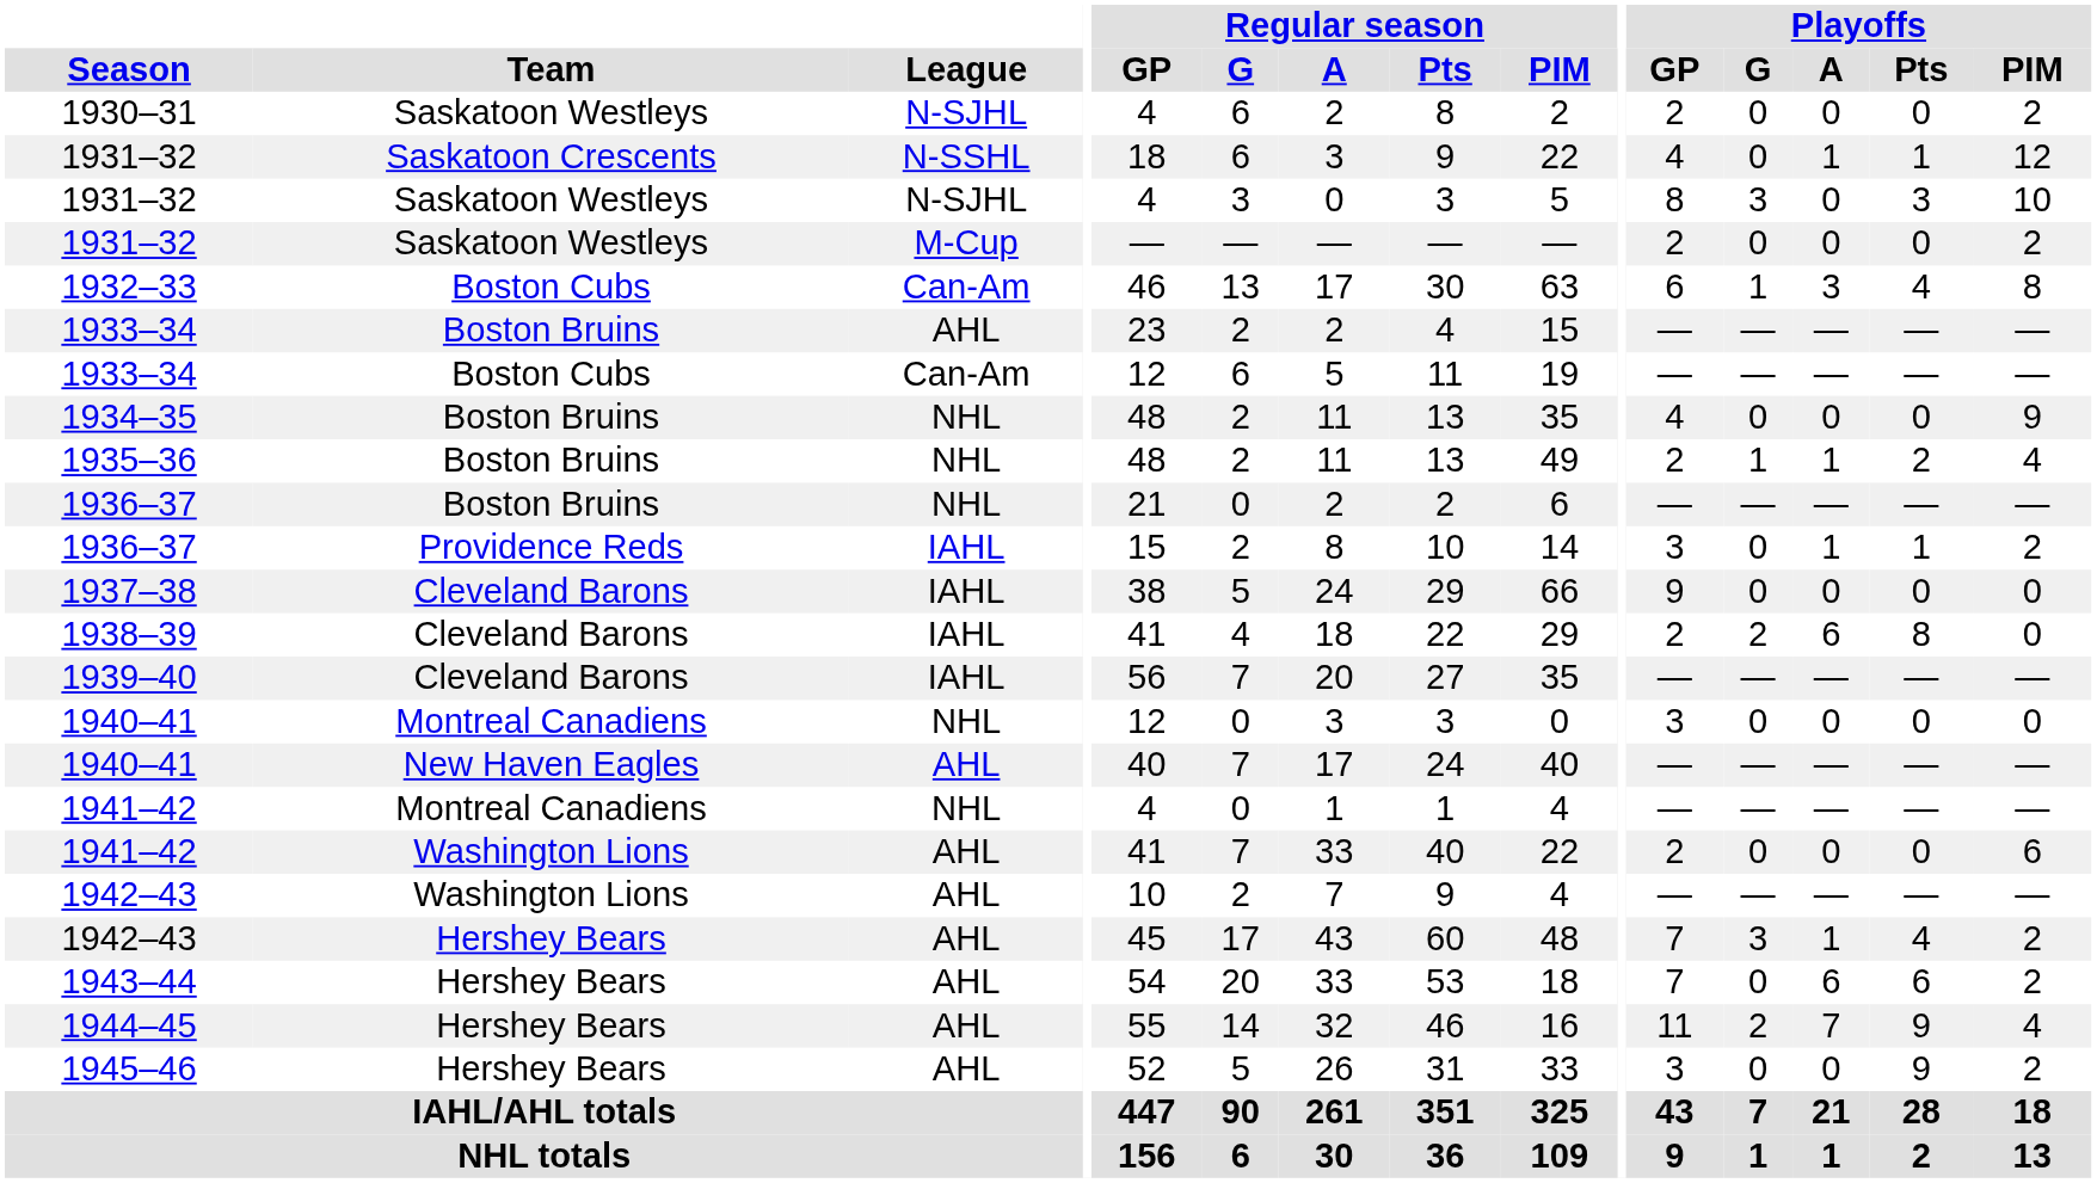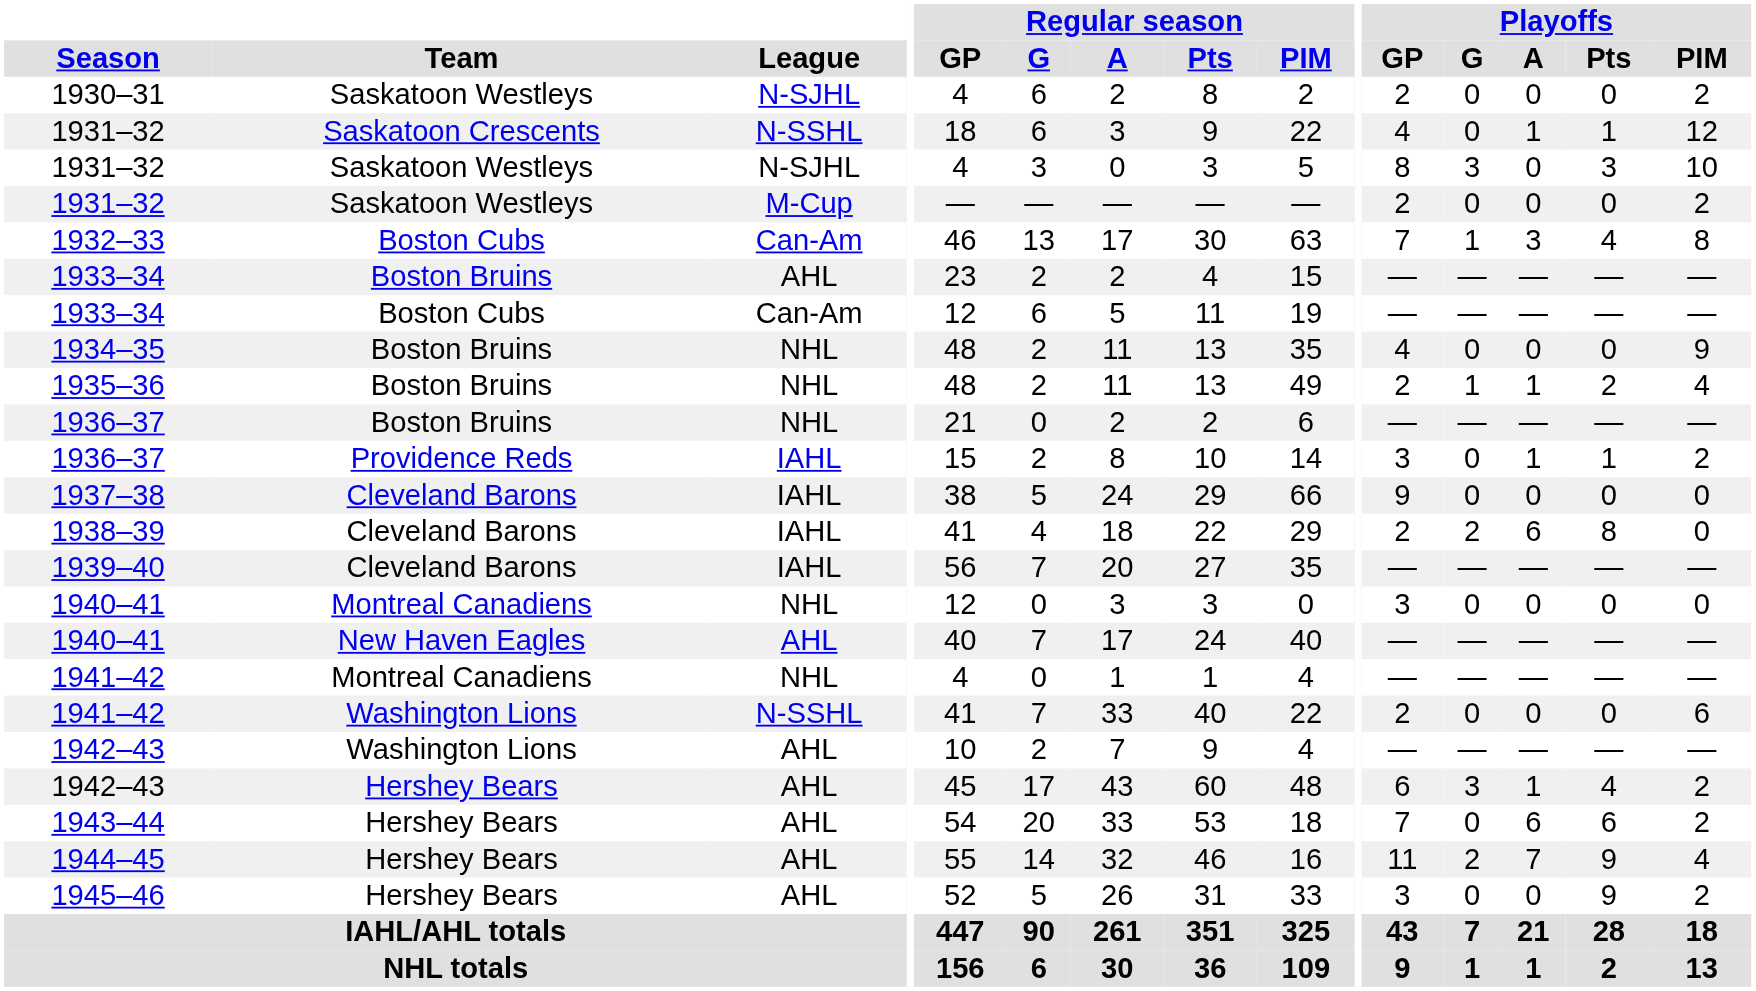 <table border="0" cellpadding="1" cellspacing="0" style="text-align:center; width:60em">
 <tr bgcolor="#e0e0e0">
 <th colspan="3" bgcolor="#ffffff"></th>
 <th rowspan="100" bgcolor="#ffffff"></th>
 <th colspan="5"><a href='#'>Regular season</a></th>
 <th rowspan="100" bgcolor="#ffffff"></th>
 <th colspan="5"><a href='#'>Playoffs</a></th>
 </tr>
 <tr bgcolor="#e0e0e0">
 <th><a href='#'>Season</a></th>
 <th>Team</th>
 <th>League</th>
 <th>GP</th>
 <th><a href='#'>G</a></th>
 <th><a href='#'>A</a></th>
 <th><a href='#'>Pts</a></th>
 <th><a href='#'>PIM</a></th>
 <th>GP</th>
 <th>G</th>
 <th>A</th>
 <th>Pts</th>
 <th>PIM</th>
 </tr>
 <tr>
 <td>1930–31</td>
 <td>Saskatoon Westleys</td>
 <td><a href='#'>N-SJHL</a></td>
 <td>4</td>
 <td>6</td>
 <td>2</td>
 <td>8</td>
 <td>2</td>
 <td>2</td>
 <td>0</td>
 <td>0</td>
 <td>0</td>
 <td>2</td>
 </tr>
 <tr bgcolor="#f0f0f0">
 <td>1931–32</td>
 <td><a href='#'>Saskatoon Crescents</a></td>
 <td><a href='#'>N-SSHL</a></td>
 <td>18</td>
 <td>6</td>
 <td>3</td>
 <td>9</td>
 <td>22</td>
 <td>4</td>
 <td>0</td>
 <td>1</td>
 <td>1</td>
 <td>12</td>
 </tr>
 <tr>
 <td>1931–32</td>
 <td>Saskatoon Westleys</td>
 <td>N-SJHL</td>
 <td>4</td>
 <td>3</td>
 <td>0</td>
 <td>3</td>
 <td>5</td>
 <td>8</td>
 <td>3</td>
 <td>0</td>
 <td>3</td>
 <td>10</td>
 </tr>
 <tr bgcolor="#f0f0f0">
 <td><a href='#'>1931–32</a></td>
 <td>Saskatoon Westleys</td>
 <td><a href='#'>M-Cup</a></td>
 <td>—</td>
 <td>—</td>
 <td>—</td>
 <td>—</td>
 <td>—</td>
 <td>2</td>
 <td>0</td>
 <td>0</td>
 <td>0</td>
 <td>2</td>
 </tr>
 <tr>
 <td><a href='#'>1932–33</a></td>
 <td><a href='#'>Boston Cubs</a></td>
 <td><a href='#'>Can-Am</a></td>
 <td>46</td>
 <td>13</td>
 <td>17</td>
 <td>30</td>
 <td>63</td>
-<td>6</td>
+<td>7</td>
 <td>1</td>
 <td>3</td>
 <td>4</td>
 <td>8</td>
 </tr>
 <tr bgcolor="#f0f0f0">
 <td><a href='#'>1933–34</a></td>
 <td><a href='#'>Boston Bruins</a></td>
 <td>AHL</td>
 <td>23</td>
 <td>2</td>
 <td>2</td>
 <td>4</td>
 <td>15</td>
 <td>—</td>
 <td>—</td>
 <td>—</td>
 <td>—</td>
 <td>—</td>
 </tr>
 <tr>
 <td><a href='#'>1933–34</a></td>
 <td>Boston Cubs</td>
 <td>Can-Am</td>
 <td>12</td>
 <td>6</td>
 <td>5</td>
 <td>11</td>
 <td>19</td>
 <td>—</td>
 <td>—</td>
 <td>—</td>
 <td>—</td>
 <td>—</td>
 </tr>
 <tr bgcolor="#f0f0f0">
 <td><a href='#'>1934–35</a></td>
 <td>Boston Bruins</td>
 <td>NHL</td>
 <td>48</td>
 <td>2</td>
 <td>11</td>
 <td>13</td>
 <td>35</td>
 <td>4</td>
 <td>0</td>
 <td>0</td>
 <td>0</td>
 <td>9</td>
 </tr>
 <tr>
 <td><a href='#'>1935–36</a></td>
 <td>Boston Bruins</td>
 <td>NHL</td>
 <td>48</td>
 <td>2</td>
 <td>11</td>
 <td>13</td>
 <td>49</td>
 <td>2</td>
 <td>1</td>
 <td>1</td>
 <td>2</td>
 <td>4</td>
 </tr>
 <tr bgcolor="#f0f0f0">
 <td><a href='#'>1936–37</a></td>
 <td>Boston Bruins</td>
 <td>NHL</td>
 <td>21</td>
 <td>0</td>
 <td>2</td>
 <td>2</td>
 <td>6</td>
 <td>—</td>
 <td>—</td>
 <td>—</td>
 <td>—</td>
 <td>—</td>
 </tr>
 <tr>
 <td><a href='#'>1936–37</a></td>
 <td><a href='#'>Providence Reds</a></td>
 <td><a href='#'>IAHL</a></td>
 <td>15</td>
 <td>2</td>
 <td>8</td>
 <td>10</td>
 <td>14</td>
 <td>3</td>
 <td>0</td>
 <td>1</td>
 <td>1</td>
 <td>2</td>
 </tr>
 <tr bgcolor="#f0f0f0">
 <td><a href='#'>1937–38</a></td>
 <td><a href='#'>Cleveland Barons</a></td>
 <td>IAHL</td>
 <td>38</td>
 <td>5</td>
 <td>24</td>
 <td>29</td>
 <td>66</td>
 <td>9</td>
 <td>0</td>
 <td>0</td>
 <td>0</td>
 <td>0</td>
 </tr>
 <tr>
 <td><a href='#'>1938–39</a></td>
 <td>Cleveland Barons</td>
 <td>IAHL</td>
 <td>41</td>
 <td>4</td>
 <td>18</td>
 <td>22</td>
 <td>29</td>
 <td>2</td>
 <td>2</td>
 <td>6</td>
 <td>8</td>
 <td>0</td>
 </tr>
 <tr bgcolor="#f0f0f0">
 <td><a href='#'>1939–40</a></td>
 <td>Cleveland Barons</td>
 <td>IAHL</td>
 <td>56</td>
 <td>7</td>
 <td>20</td>
 <td>27</td>
 <td>35</td>
 <td>—</td>
 <td>—</td>
 <td>—</td>
 <td>—</td>
 <td>—</td>
 </tr>
 <tr>
 <td><a href='#'>1940–41</a></td>
 <td><a href='#'>Montreal Canadiens</a></td>
 <td>NHL</td>
 <td>12</td>
 <td>0</td>
 <td>3</td>
 <td>3</td>
 <td>0</td>
 <td>3</td>
 <td>0</td>
 <td>0</td>
 <td>0</td>
 <td>0</td>
 </tr>
 <tr bgcolor="#f0f0f0">
 <td><a href='#'>1940–41</a></td>
 <td><a href='#'>New Haven Eagles</a></td>
 <td><a href='#'>AHL</a></td>
 <td>40</td>
 <td>7</td>
 <td>17</td>
 <td>24</td>
 <td>40</td>
 <td>—</td>
 <td>—</td>
 <td>—</td>
 <td>—</td>
 <td>—</td>
 </tr>
 <tr>
 <td><a href='#'>1941–42</a></td>
 <td>Montreal Canadiens</td>
 <td>NHL</td>
 <td>4</td>
 <td>0</td>
 <td>1</td>
 <td>1</td>
 <td>4</td>
 <td>—</td>
 <td>—</td>
 <td>—</td>
 <td>—</td>
 <td>—</td>
 </tr>
 <tr bgcolor="#f0f0f0">
 <td><a href='#'>1941–42</a></td>
 <td><a href='#'>Washington Lions</a></td>
-<td>AHL</td>
+<td><a href='#'>N-SSHL</a></td>
 <td>41</td>
 <td>7</td>
 <td>33</td>
 <td>40</td>
 <td>22</td>
 <td>2</td>
 <td>0</td>
 <td>0</td>
 <td>0</td>
 <td>6</td>
 </tr>
 <tr>
 <td><a href='#'>1942–43</a></td>
 <td>Washington Lions</td>
 <td>AHL</td>
 <td>10</td>
 <td>2</td>
 <td>7</td>
 <td>9</td>
 <td>4</td>
 <td>—</td>
 <td>—</td>
 <td>—</td>
 <td>—</td>
 <td>—</td>
 </tr>
 <tr bgcolor="#f0f0f0">
 <td>1942–43</td>
 <td><a href='#'>Hershey Bears</a></td>
 <td>AHL</td>
 <td>45</td>
 <td>17</td>
 <td>43</td>
 <td>60</td>
 <td>48</td>
-<td>7</td>
+<td>6</td>
 <td>3</td>
 <td>1</td>
 <td>4</td>
 <td>2</td>
 </tr>
 <tr>
 <td><a href='#'>1943–44</a></td>
 <td>Hershey Bears</td>
 <td>AHL</td>
 <td>54</td>
 <td>20</td>
 <td>33</td>
 <td>53</td>
 <td>18</td>
 <td>7</td>
 <td>0</td>
 <td>6</td>
 <td>6</td>
 <td>2</td>
 </tr>
 <tr bgcolor="#f0f0f0">
 <td><a href='#'>1944–45</a></td>
 <td>Hershey Bears</td>
 <td>AHL</td>
 <td>55</td>
 <td>14</td>
 <td>32</td>
 <td>46</td>
 <td>16</td>
 <td>11</td>
 <td>2</td>
 <td>7</td>
 <td>9</td>
 <td>4</td>
 </tr>
 <tr>
 <td><a href='#'>1945–46</a></td>
 <td>Hershey Bears</td>
 <td>AHL</td>
 <td>52</td>
 <td>5</td>
 <td>26</td>
 <td>31</td>
 <td>33</td>
 <td>3</td>
 <td>0</td>
 <td>0</td>
 <td>9</td>
 <td>2</td>
 </tr>
 <tr bgcolor="#e0e0e0">
 <th colspan="3">IAHL/AHL totals</th>
 <th>447</th>
 <th>90</th>
 <th>261</th>
 <th>351</th>
 <th>325</th>
 <th>43</th>
 <th>7</th>
 <th>21</th>
 <th>28</th>
 <th>18</th>
 </tr>
 <tr bgcolor="#e0e0e0">
 <th colspan="3">NHL totals</th>
 <th>156</th>
 <th>6</th>
 <th>30</th>
 <th>36</th>
 <th>109</th>
 <th>9</th>
 <th>1</th>
 <th>1</th>
 <th>2</th>
 <th>13</th>
 </tr>
 </table>
